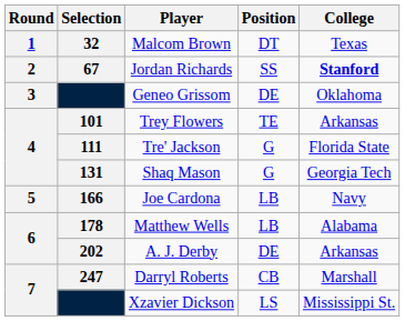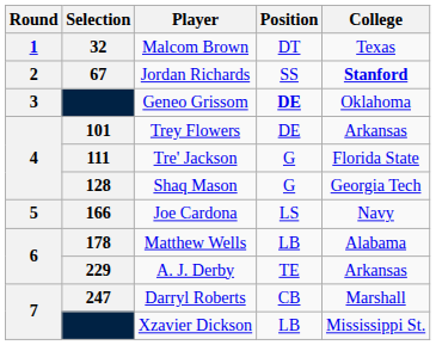 <table class="wikitable" style="font-size: 95%; text-align: center;">
 <tr>
 <th>Round</th>
 <th>Selection</th>
 <th>Player</th>
 <th>Position</th>
 <th>College</th>
 </tr>
 <tr>
 <th><a href='#'>1</a></th>
 <th>32</th>
 <td><a href='#'>Malcom Brown</a></td>
 <td><a href='#'>DT</a></td>
 <td><a href='#'>Texas</a></td>
 </tr>
 <tr>
 <th>2</th>
 <th>67</th>
 <td><a href='#'>Jordan Richards</a></td>
 <td><a href='#'>SS</a></td>
 <td><strong><a href='#'>Stanford</a></strong></td>
 </tr>
 <tr>
 <th>3</th>
 <th style="background:#024;"></th>
 <td><a href='#'>Geneo Grissom</a></td>
-<td><a href='#'>DE</a></td>
+<td><strong><a href='#'>DE</a></strong></td>
 <td><a href='#'>Oklahoma</a></td>
 </tr>
 <tr>
 <th rowspan=3>4</th>
 <th>101</th>
 <td><a href='#'>Trey Flowers</a></td>
-<td><a href='#'>TE</a></td>
+<td><a href='#'>DE</a></td>
 <td><a href='#'>Arkansas</a></td>
 </tr>
 <tr>
 <th>111</th>
 <td><a href='#'>Tre' Jackson</a></td>
 <td><a href='#'>G</a></td>
 <td><a href='#'>Florida State</a></td>
 </tr>
 <tr>
-<th>131</th>
+<th>128</th>
 <td><a href='#'>Shaq Mason</a></td>
 <td><a href='#'>G</a></td>
 <td><a href='#'>Georgia Tech</a></td>
 </tr>
 <tr>
 <th>5</th>
 <th>166</th>
 <td><a href='#'>Joe Cardona</a></td>
-<td><a href='#'>LB</a></td>
+<td><a href='#'>LS</a></td>
 <td><a href='#'>Navy</a></td>
 </tr>
 <tr>
 <th rowspan=2>6</th>
 <th>178</th>
 <td><a href='#'>Matthew Wells</a></td>
 <td><a href='#'>LB</a></td>
 <td><a href='#'>Alabama</a></td>
 </tr>
 <tr>
-<th>202</th>
+<th>229</th>
 <td><a href='#'>A. J. Derby</a></td>
-<td><a href='#'>DE</a></td>
+<td><a href='#'>TE</a></td>
 <td><a href='#'>Arkansas</a></td>
 </tr>
 <tr>
 <th rowspan=2>7</th>
 <th>247</th>
 <td><a href='#'>Darryl Roberts</a></td>
 <td><a href='#'>CB</a></td>
 <td><a href='#'>Marshall</a></td>
 </tr>
 <tr>
 <th style="background:#024;"></th>
 <td><a href='#'>Xzavier Dickson</a></td>
-<td><a href='#'>LS</a></td>
+<td><a href='#'>LB</a></td>
 <td><a href='#'>Mississippi St.</a></td>
 </tr>
 </table>
